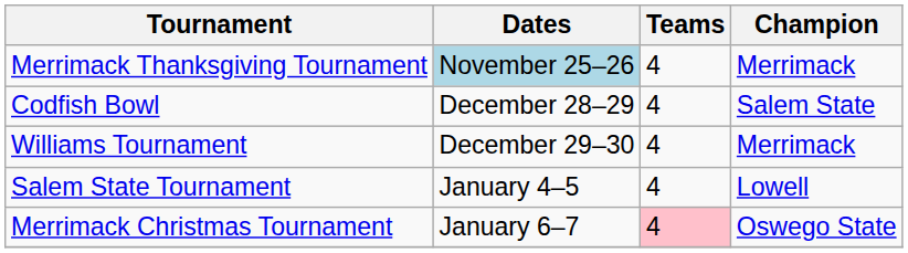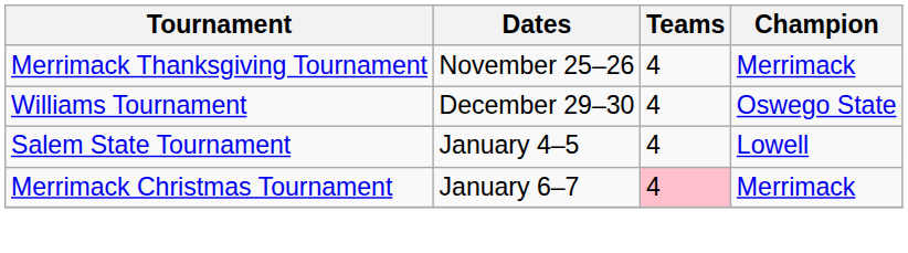 <table class="wikitable">
 <tr>
 <th>Tournament</th>
 <th>Dates</th>
 <th>Teams</th>
 <th>Champion</th>
 </tr>
 <tr>
 <td><a href='#'>Merrimack Thanksgiving Tournament</a></td>
-<td style="background: lightblue;">November 25–26</td>
+<td>November 25–26</td>
 <td>4</td>
 <td><a href='#'>Merrimack</a></td>
-</tr>
-<tr>
-<td><a href='#'>Codfish Bowl</a></td>
-<td>December 28–29</td>
-<td>4</td>
-<td><a href='#'>Salem State</a></td>
 </tr>
 <tr>
 <td><a href='#'>Williams Tournament</a></td>
 <td>December 29–30</td>
 <td>4</td>
-<td><a href='#'>Merrimack</a></td>
+<td><a href='#'>Oswego State</a></td>
 </tr>
 <tr>
 <td><a href='#'>Salem State Tournament</a></td>
 <td>January 4–5</td>
 <td>4</td>
 <td><a href='#'>Lowell</a></td>
 </tr>
 <tr>
 <td><a href='#'>Merrimack Christmas Tournament</a></td>
 <td>January 6–7</td>
 <td style="background: pink;">4</td>
-<td><a href='#'>Oswego State</a></td>
+<td><a href='#'>Merrimack</a></td>
 </tr>
 <tr>
 </tr>
 </table>
